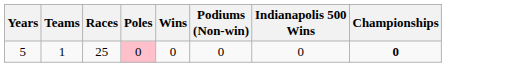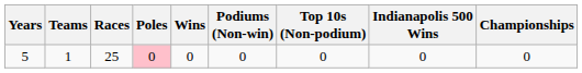 <table class="wikitable" style="text-align:center; font-size:95%">
 <tr>
 <th>Years</th>
 <th>Teams</th>
 <th>Races</th>
 <th>Poles</th>
 <th>Wins</th>
 <th>Podiums<br>(Non-win)</th>
+<th>Top 10s<br>(Non-podium)</th>
 <th>Indianapolis 500<br>Wins</th>
 <th>Championships</th>
 </tr>
 <tr>
 <td>5</td>
 <td>1</td>
 <td>25</td>
 <td style="background: pink;">0</td>
 <td>0</td>
 <td>0</td>
 <td>0</td>
-<td><strong>0</strong></td>
+<td>0</td>
+<td>0</td>
 </tr>
 </table>
